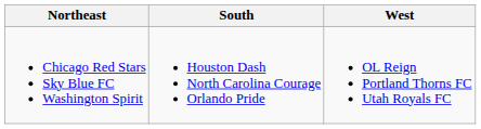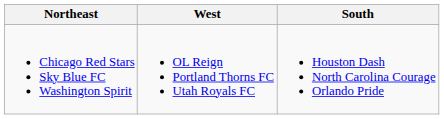 <table class="wikitable">
 <tr>
 <th>Northeast</th>
+<th>West</th>
 <th>South</th>
-<th>West</th>
 </tr>
 <tr>
 <td><br><ul><li><a href='#'>Chicago Red Stars</a></li><li><a href='#'>Sky Blue FC</a></li><li><a href='#'>Washington Spirit</a></li></ul></td>
+<td><br><ul><li><a href='#'>OL Reign</a></li><li><a href='#'>Portland Thorns FC</a></li><li><a href='#'>Utah Royals FC</a></li></ul></td>
 <td><br><ul><li><a href='#'>Houston Dash</a></li><li><a href='#'>North Carolina Courage</a></li><li><a href='#'>Orlando Pride</a></li></ul></td>
-<td><br><ul><li><a href='#'>OL Reign</a></li><li><a href='#'>Portland Thorns FC</a></li><li><a href='#'>Utah Royals FC</a></li></ul></td>
 </tr>
 </table>
